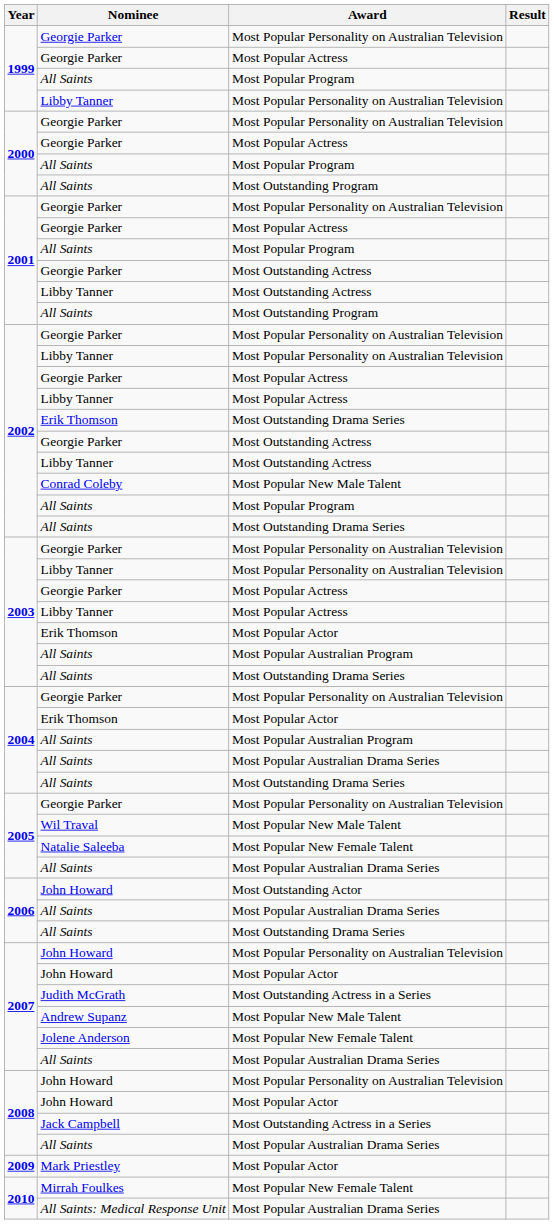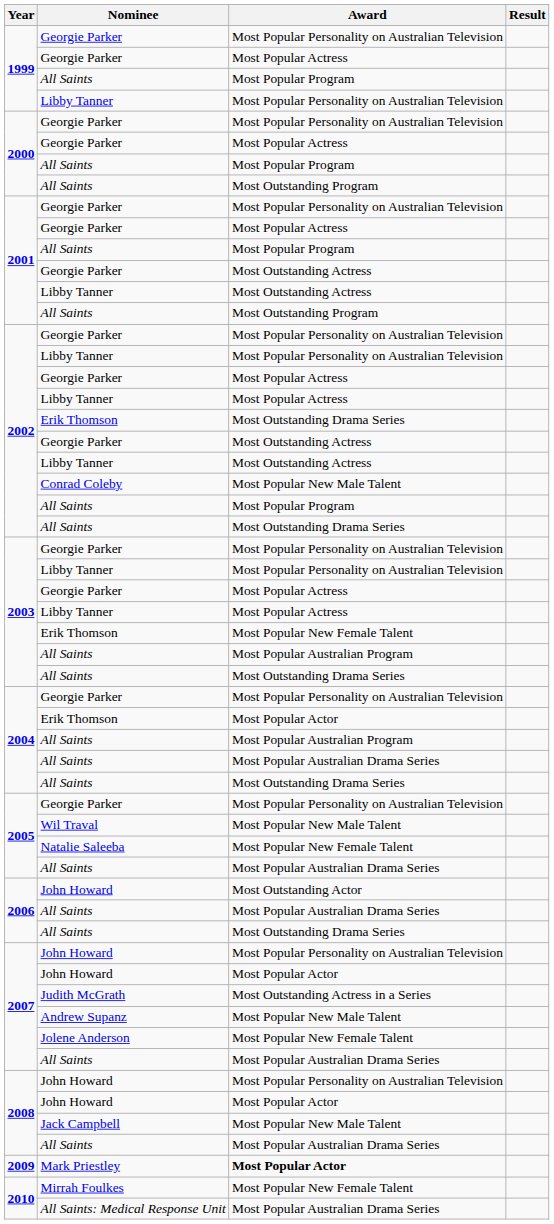 <table class="wikitable">
 <tr>
 <th>Year</th>
 <th>Nominee</th>
 <th>Award</th>
 <th>Result</th>
 </tr>
 <tr>
 <td rowspan="4"><strong><a href='#'>1999</a></strong></td>
 <td><a href='#'>Georgie Parker</a></td>
 <td>Most Popular Personality on Australian Television</td>
 <td></td>
 </tr>
 <tr>
 <td>Georgie Parker</td>
 <td>Most Popular Actress</td>
 <td></td>
 </tr>
 <tr>
 <td><em>All Saints</em></td>
 <td>Most Popular Program</td>
 <td></td>
 </tr>
 <tr>
 <td><a href='#'>Libby Tanner</a></td>
 <td>Most Popular Personality on Australian Television</td>
 <td></td>
 </tr>
 <tr>
 <td rowspan="4"><strong><a href='#'>2000</a></strong></td>
 <td>Georgie Parker</td>
 <td>Most Popular Personality on Australian Television</td>
 <td></td>
 </tr>
 <tr>
 <td>Georgie Parker</td>
 <td>Most Popular Actress</td>
 <td></td>
 </tr>
 <tr>
 <td><em>All Saints</em></td>
 <td>Most Popular Program</td>
 <td></td>
 </tr>
 <tr>
 <td><em>All Saints</em></td>
 <td>Most Outstanding Program</td>
 <td></td>
 </tr>
 <tr>
 <td rowspan="6"><strong><a href='#'>2001</a></strong></td>
 <td>Georgie Parker</td>
 <td>Most Popular Personality on Australian Television</td>
 <td></td>
 </tr>
 <tr>
 <td>Georgie Parker</td>
 <td>Most Popular Actress</td>
 <td></td>
 </tr>
 <tr>
 <td><em>All Saints</em></td>
 <td>Most Popular Program</td>
 <td></td>
 </tr>
 <tr>
 <td>Georgie Parker</td>
 <td>Most Outstanding Actress</td>
 <td></td>
 </tr>
 <tr>
 <td>Libby Tanner</td>
 <td>Most Outstanding Actress</td>
 <td></td>
 </tr>
 <tr>
 <td><em>All Saints</em></td>
 <td>Most Outstanding Program</td>
 <td></td>
 </tr>
 <tr>
 <td rowspan="10"><strong><a href='#'>2002</a></strong></td>
 <td>Georgie Parker</td>
 <td>Most Popular Personality on Australian Television</td>
 <td></td>
 </tr>
 <tr>
 <td>Libby Tanner</td>
 <td>Most Popular Personality on Australian Television</td>
 <td></td>
 </tr>
 <tr>
 <td>Georgie Parker</td>
 <td>Most Popular Actress</td>
 <td></td>
 </tr>
 <tr>
 <td>Libby Tanner</td>
 <td>Most Popular Actress</td>
 <td></td>
 </tr>
 <tr>
 <td><a href='#'>Erik Thomson</a></td>
 <td>Most Outstanding Drama Series</td>
 <td></td>
 </tr>
 <tr>
 <td>Georgie Parker</td>
 <td>Most Outstanding Actress</td>
 <td></td>
 </tr>
 <tr>
 <td>Libby Tanner</td>
 <td>Most Outstanding Actress</td>
 <td></td>
 </tr>
 <tr>
 <td><a href='#'>Conrad Coleby</a></td>
 <td>Most Popular New Male Talent</td>
 <td></td>
 </tr>
 <tr>
 <td><em>All Saints</em></td>
 <td>Most Popular Program</td>
 <td></td>
 </tr>
 <tr>
 <td><em>All Saints</em></td>
 <td>Most Outstanding Drama Series</td>
 <td></td>
 </tr>
 <tr>
 <td rowspan="7"><strong><a href='#'>2003</a></strong></td>
 <td>Georgie Parker</td>
 <td>Most Popular Personality on Australian Television</td>
 <td></td>
 </tr>
 <tr>
 <td>Libby Tanner</td>
 <td>Most Popular Personality on Australian Television</td>
 <td></td>
 </tr>
 <tr>
 <td>Georgie Parker</td>
 <td>Most Popular Actress</td>
 <td></td>
 </tr>
 <tr>
 <td>Libby Tanner</td>
 <td>Most Popular Actress</td>
 <td></td>
 </tr>
 <tr>
 <td>Erik Thomson</td>
-<td>Most Popular Actor</td>
+<td>Most Popular New Female Talent</td>
 <td></td>
 </tr>
 <tr>
 <td><em>All Saints</em></td>
 <td>Most Popular Australian Program</td>
 <td></td>
 </tr>
 <tr>
 <td><em>All Saints</em></td>
 <td>Most Outstanding Drama Series</td>
 <td></td>
 </tr>
 <tr>
 <td rowspan="5"><strong><a href='#'>2004</a></strong></td>
 <td>Georgie Parker</td>
 <td>Most Popular Personality on Australian Television</td>
 <td></td>
 </tr>
 <tr>
 <td>Erik Thomson</td>
 <td>Most Popular Actor</td>
 <td></td>
 </tr>
 <tr>
 <td><em>All Saints</em></td>
 <td>Most Popular Australian Program</td>
 <td></td>
 </tr>
 <tr>
 <td><em>All Saints</em></td>
 <td>Most Popular Australian Drama Series</td>
 <td></td>
 </tr>
 <tr>
 <td><em>All Saints</em></td>
 <td>Most Outstanding Drama Series</td>
 <td></td>
 </tr>
 <tr>
 <td rowspan="4"><strong><a href='#'>2005</a></strong></td>
 <td>Georgie Parker</td>
 <td>Most Popular Personality on Australian Television</td>
 <td></td>
 </tr>
 <tr>
 <td><a href='#'>Wil Traval</a></td>
 <td>Most Popular New Male Talent</td>
 <td></td>
 </tr>
 <tr>
 <td><a href='#'>Natalie Saleeba</a></td>
 <td>Most Popular New Female Talent</td>
 <td></td>
 </tr>
 <tr>
 <td><em>All Saints</em></td>
 <td>Most Popular Australian Drama Series</td>
 <td></td>
 </tr>
 <tr>
 <td rowspan="3"><strong><a href='#'>2006</a></strong></td>
 <td><a href='#'>John Howard</a></td>
 <td>Most Outstanding Actor</td>
 <td></td>
 </tr>
 <tr>
 <td><em>All Saints</em></td>
 <td>Most Popular Australian Drama Series</td>
 <td></td>
 </tr>
 <tr>
 <td><em>All Saints</em></td>
 <td>Most Outstanding Drama Series</td>
 <td></td>
 </tr>
 <tr>
 <td rowspan="6"><strong><a href='#'>2007</a></strong></td>
 <td><a href='#'>John Howard</a></td>
 <td>Most Popular Personality on Australian Television</td>
 <td></td>
 </tr>
 <tr>
 <td>John Howard</td>
 <td>Most Popular Actor</td>
 <td></td>
 </tr>
 <tr>
 <td><a href='#'>Judith McGrath</a></td>
 <td>Most Outstanding Actress in a Series</td>
 <td></td>
 </tr>
 <tr>
 <td><a href='#'>Andrew Supanz</a></td>
 <td>Most Popular New Male Talent</td>
 <td></td>
 </tr>
 <tr>
 <td><a href='#'>Jolene Anderson</a></td>
 <td>Most Popular New Female Talent</td>
 <td></td>
 </tr>
 <tr>
 <td><em>All Saints</em></td>
 <td>Most Popular Australian Drama Series</td>
 <td></td>
 </tr>
 <tr>
 <td rowspan="4"><strong><a href='#'>2008</a></strong></td>
 <td>John Howard</td>
 <td>Most Popular Personality on Australian Television</td>
 <td></td>
 </tr>
 <tr>
 <td>John Howard</td>
 <td>Most Popular Actor</td>
 <td></td>
 </tr>
 <tr>
 <td><a href='#'>Jack Campbell</a></td>
-<td>Most Outstanding Actress in a Series</td>
+<td>Most Popular New Male Talent</td>
 <td></td>
 </tr>
 <tr>
 <td><em>All Saints</em></td>
 <td>Most Popular Australian Drama Series</td>
 <td></td>
 </tr>
 <tr>
 <td rowspan="1"><strong><a href='#'>2009</a></strong></td>
 <td><a href='#'>Mark Priestley</a></td>
-<td>Most Popular Actor</td>
+<td><strong>Most Popular Actor</strong></td>
 <td></td>
 </tr>
 <tr>
 <td rowspan="2"><strong><a href='#'>2010</a></strong></td>
 <td><a href='#'>Mirrah Foulkes</a></td>
 <td>Most Popular New Female Talent</td>
 <td></td>
 </tr>
 <tr>
 <td><em>All Saints: Medical Response Unit</em></td>
 <td>Most Popular Australian Drama Series</td>
 <td></td>
 </tr>
 </table>
